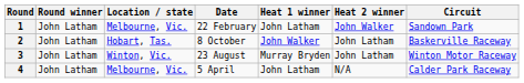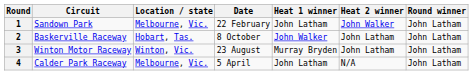 <table class="wikitable" style="font-size: 100%;">
 <tr>
 <th>Round</th>
-<th>Round winner</th>
+<th>Circuit</th>
 <th>Location / state</th>
 <th>Date</th>
 <th>Heat 1 winner</th>
 <th>Heat 2 winner</th>
-<th>Circuit</th>
+<th>Round winner</th>
 </tr>
 <tr>
 <th>1</th>
-<td>John Latham</td>
+<td><a href='#'>Sandown Park</a></td>
 <td><a href='#'>Melbourne</a>, <a href='#'>Vic.</a></td>
 <td>22 February</td>
 <td>John Latham</td>
 <td><a href='#'>John Walker</a></td>
-<td><a href='#'>Sandown Park</a></td>
+<td>John Latham</td>
 </tr>
 <tr>
 <th>2</th>
-<td>John Latham</td>
+<td><a href='#'>Baskerville Raceway</a></td>
 <td><a href='#'>Hobart</a>, <a href='#'>Tas.</a></td>
 <td>8 October</td>
 <td><a href='#'>John Walker</a></td>
 <td>John Latham</td>
-<td><a href='#'>Baskerville Raceway</a></td>
+<td>John Latham</td>
 </tr>
 <tr>
 <th>3</th>
-<td>John Latham</td>
+<td><a href='#'>Winton Motor Raceway</a></td>
 <td><a href='#'>Winton</a>, <a href='#'>Vic.</a></td>
 <td>23 August</td>
 <td>Murray Bryden</td>
 <td>John Latham</td>
-<td><a href='#'>Winton Motor Raceway</a></td>
+<td>John Latham</td>
 </tr>
 <tr>
 <th>4</th>
-<td>John Latham</td>
+<td><a href='#'>Calder Park Raceway</a></td>
 <td><a href='#'>Melbourne</a>, <a href='#'>Vic.</a></td>
 <td>5 April</td>
 <td>John Latham</td>
 <td>N/A</td>
-<td><a href='#'>Calder Park Raceway</a></td>
+<td>John Latham</td>
 </tr>
 </table>
